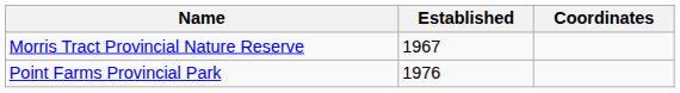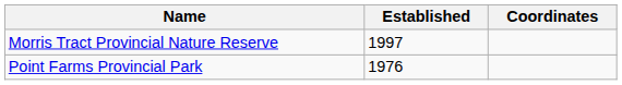 <table class='wikitable sortable' style='width:100%'>
 <tr>
 <th>Name</th>
 <th>Established</th>
 <th>Coordinates</th>
 </tr>
 <tr>
 <td><a href='#'>Morris Tract Provincial Nature Reserve</a></td>
-<td>1967</td>
+<td>1997</td>
 <td></td>
 </tr>
 <tr>
 <td><a href='#'>Point Farms Provincial Park</a></td>
 <td>1976</td>
 <td></td>
 </tr>
 </table>
